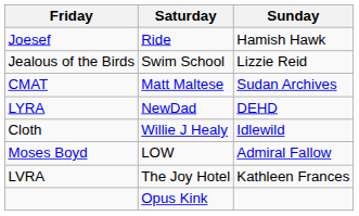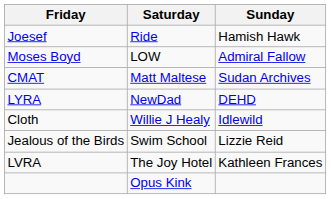 <table class="wikitable">
 <tr>
 <th>Friday</th>
 <th>Saturday</th>
 <th>Sunday</th>
 </tr>
 <tr>
 <td><a href='#'>Joesef</a></td>
 <td><a href='#'>Ride</a></td>
 <td>Hamish Hawk</td>
 </tr>
 <tr>
-<td>Jealous of the Birds</td>
-<td>Swim School</td>
-<td>Lizzie Reid</td>
+<td><a href='#'>Moses Boyd</a></td>
+<td>LOW</td>
+<td><a href='#'>Admiral Fallow</a></td>
 </tr>
 <tr>
 <td><a href='#'>CMAT</a></td>
 <td><a href='#'>Matt Maltese</a></td>
 <td><a href='#'>Sudan Archives</a></td>
 </tr>
 <tr>
 <td><a href='#'>LYRA</a></td>
 <td><a href='#'>NewDad</a></td>
 <td><a href='#'>DEHD</a></td>
 </tr>
 <tr>
 <td>Cloth</td>
 <td><a href='#'>Willie J Healy</a></td>
 <td><a href='#'>Idlewild</a></td>
 </tr>
 <tr>
-<td><a href='#'>Moses Boyd</a></td>
-<td>LOW</td>
-<td><a href='#'>Admiral Fallow</a></td>
+<td>Jealous of the Birds</td>
+<td>Swim School</td>
+<td>Lizzie Reid</td>
 </tr>
 <tr>
 <td>LVRA</td>
 <td>The Joy Hotel</td>
 <td>Kathleen Frances</td>
 </tr>
 <tr>
 <td></td>
 <td><a href='#'>Opus Kink</a></td>
 <td></td>
 </tr>
 </table>
